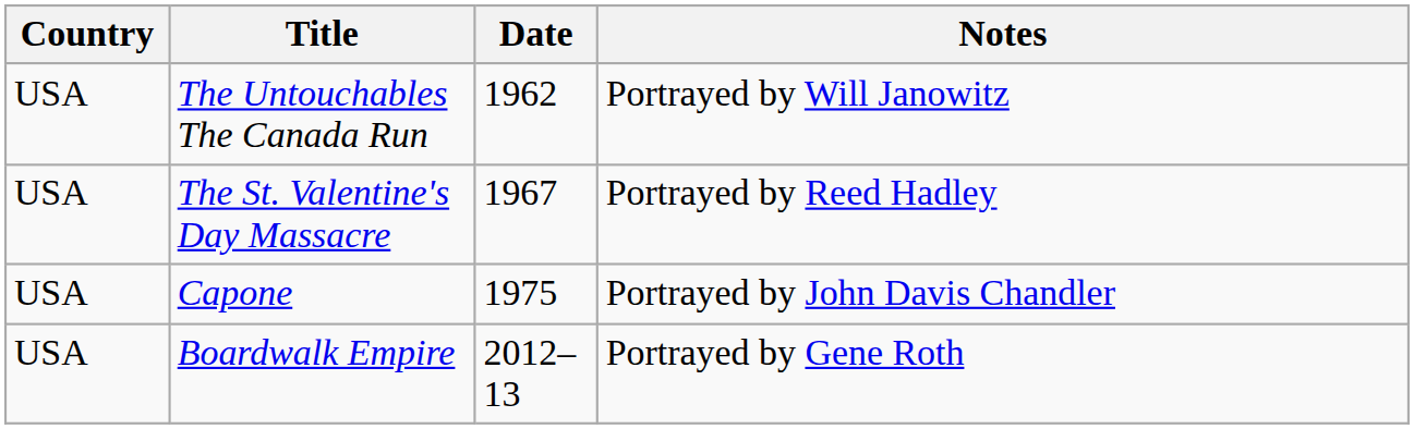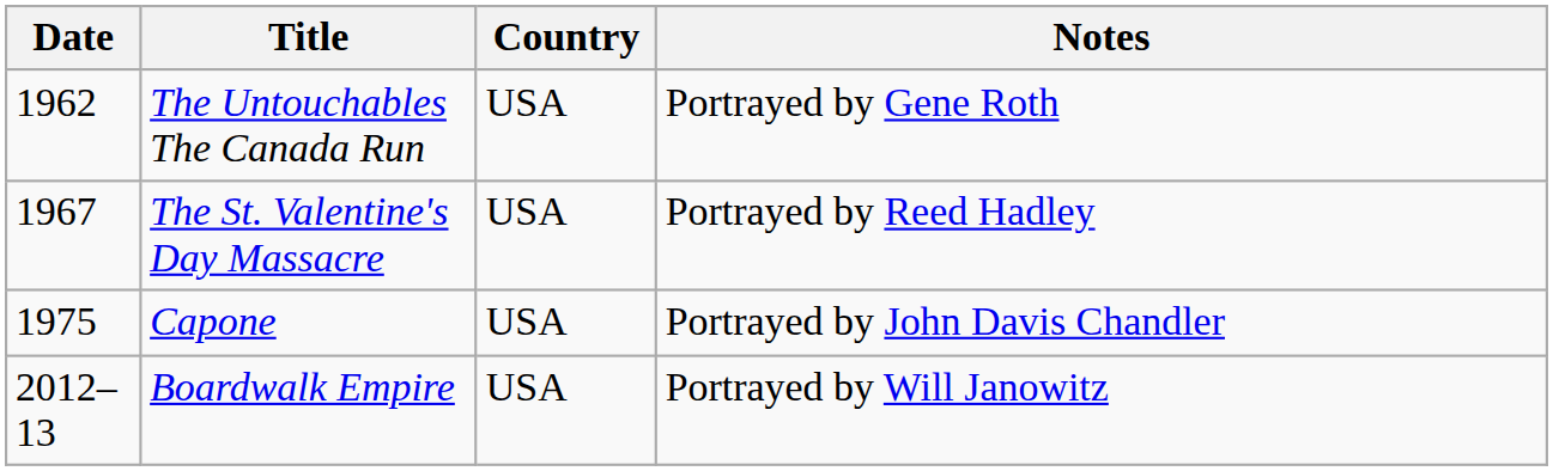 <table class="wikitable sortable">
 <tr>
+<th width="8%">Date</th>
+<th width="20%">Title</th>
 <th width="10%">Country</th>
-<th width="20%">Title</th>
-<th width="8%">Date</th>
 <th width="53%">Notes</th>
 </tr>
 <tr valign="top">
+<td>1962</td>
+<td><em><a href='#'>The Untouchables</a></em> <em>The Canada Run</em></td>
 <td>USA</td>
-<td><em><a href='#'>The Untouchables</a></em> <em>The Canada Run</em></td>
-<td>1962</td>
-<td>Portrayed by <a href='#'>Will Janowitz</a></td>
+<td>Portrayed by <a href='#'>Gene Roth</a></td>
 </tr>
 <tr valign="top">
+<td>1967</td>
+<td><em><a href='#'>The St. Valentine's Day Massacre</a></em></td>
 <td>USA</td>
-<td><em><a href='#'>The St. Valentine's Day Massacre</a></em></td>
-<td>1967</td>
 <td>Portrayed by <a href='#'>Reed Hadley</a></td>
 </tr>
 <tr valign="top">
+<td>1975</td>
+<td><em><a href='#'>Capone</a></em></td>
 <td>USA</td>
-<td><em><a href='#'>Capone</a></em></td>
-<td>1975</td>
 <td>Portrayed by <a href='#'>John Davis Chandler</a></td>
 </tr>
 <tr valign="top">
+<td>2012–13</td>
+<td><em><a href='#'>Boardwalk Empire</a></em></td>
 <td>USA</td>
-<td><em><a href='#'>Boardwalk Empire</a></em></td>
-<td>2012–13</td>
-<td>Portrayed by <a href='#'>Gene Roth</a></td>
+<td>Portrayed by <a href='#'>Will Janowitz</a></td>
 </tr>
 </table>
